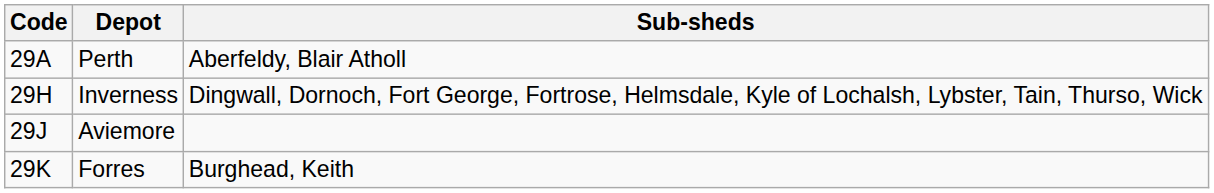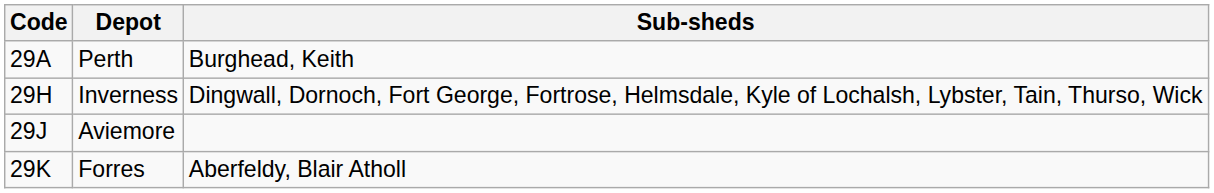 <table class=wikitable>
 <tr>
 <th>Code</th>
 <th>Depot</th>
 <th>Sub-sheds</th>
 </tr>
 <tr>
 <td>29A</td>
 <td>Perth</td>
-<td>Aberfeldy, Blair Atholl</td>
+<td>Burghead, Keith</td>
 </tr>
 <tr>
 <td>29H</td>
 <td>Inverness</td>
 <td>Dingwall, Dornoch, Fort George, Fortrose, Helmsdale, Kyle of Lochalsh, Lybster, Tain, Thurso, Wick</td>
 </tr>
 <tr>
 <td>29J</td>
 <td>Aviemore</td>
 </tr>
 <tr>
 <td>29K</td>
 <td>Forres</td>
-<td>Burghead, Keith</td>
+<td>Aberfeldy, Blair Atholl</td>
 </tr>
 </table>
